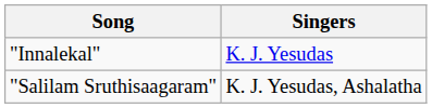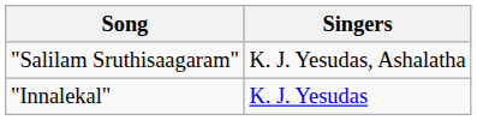 <table class="wikitable" style="font-size:95%;">
 <tr>
 <th>Song</th>
 <th>Singers</th>
 </tr>
 <tr>
+<td>"Salilam Sruthisaagaram"</td>
+<td>K. J. Yesudas, Ashalatha</td>
+</tr>
+<tr>
 <td>"Innalekal"</td>
 <td><a href='#'>K. J. Yesudas</a></td>
 </tr>
-<tr>
-<td>"Salilam Sruthisaagaram"</td>
-<td>K. J. Yesudas, Ashalatha</td>
-</tr>
 </table>
